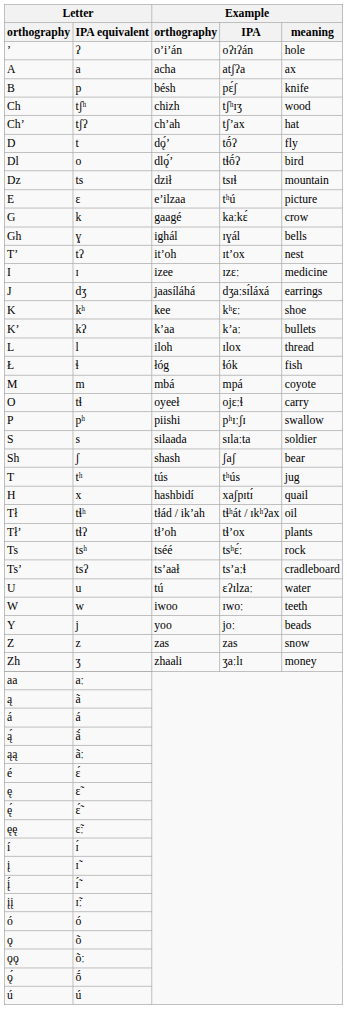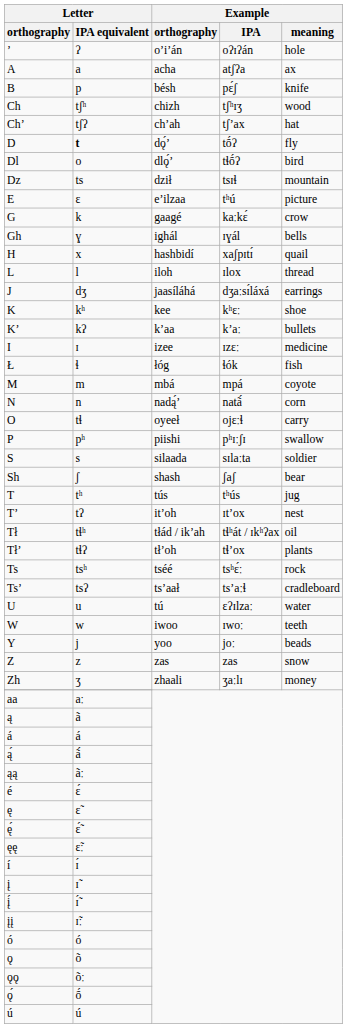 <table class="wikitable">
 <tr>
 <th colspan="2">Letter</th>
 <th colspan="3">Example</th>
 </tr>
 <tr>
 <th>orthography</th>
 <th>IPA equivalent</th>
 <th>orthography</th>
 <th>IPA</th>
 <th>meaning</th>
 </tr>
 <tr>
 <td>ʼ</td>
 <td>ʔ</td>
 <td>oʼiʼán</td>
 <td>oʔɪʔán</td>
 <td>hole</td>
 </tr>
 <tr>
 <td>A</td>
 <td>a</td>
 <td>acha</td>
 <td>atʃʔa</td>
 <td>ax</td>
 </tr>
 <tr>
 <td>B</td>
 <td>p</td>
 <td>bésh</td>
 <td>pɛ́ʃ</td>
 <td>knife</td>
 </tr>
 <tr>
 <td>Ch</td>
 <td>tʃʰ</td>
 <td>chizh</td>
 <td>tʃʰɪʒ</td>
 <td>wood</td>
 </tr>
 <tr>
 <td>Chʼ</td>
 <td>tʃʔ</td>
 <td>chʼah</td>
 <td>tʃʼax</td>
 <td>hat</td>
 </tr>
 <tr>
 <td>D</td>
-<td>t</td>
+<td><strong>t</strong></td>
 <td>dǫ́ʼ</td>
 <td>tṍʔ</td>
 <td>fly</td>
 </tr>
 <tr>
 <td>Dl</td>
 <td>o</td>
 <td>dlǫ́ʼ</td>
 <td>tɬṍʔ</td>
 <td>bird</td>
 </tr>
 <tr>
 <td>Dz</td>
 <td>ts</td>
 <td>dził</td>
 <td>tsɪɬ</td>
 <td>mountain</td>
 </tr>
 <tr>
 <td>E</td>
 <td>ɛ</td>
 <td>eʼilzaa</td>
 <td>tʰú</td>
 <td>picture</td>
 </tr>
 <tr>
 <td>G</td>
 <td>k</td>
 <td>gaagé</td>
 <td>kaːkɛ́</td>
 <td>crow</td>
 </tr>
 <tr>
 <td>Gh</td>
 <td>ɣ</td>
 <td>ighál</td>
 <td>ɪɣál</td>
 <td>bells</td>
 </tr>
 <tr>
-<td>Tʼ</td>
-<td>tʔ</td>
-<td>itʼoh</td>
-<td>ɪtʼox</td>
-<td>nest</td>
+<td>H</td>
+<td>x</td>
+<td>hashbidí</td>
+<td>xaʃpɪtɪ́</td>
+<td>quail</td>
 </tr>
 <tr>
-<td>I</td>
-<td>ɪ</td>
-<td>izee</td>
-<td>ɪzɛː</td>
-<td>medicine</td>
+<td>L</td>
+<td>l</td>
+<td>iloh</td>
+<td>ɪlox</td>
+<td>thread</td>
 </tr>
 <tr>
 <td>J</td>
 <td>dʒ</td>
 <td>jaasíláhá</td>
 <td>dʒaːsɪ́láxá</td>
 <td>earrings</td>
 </tr>
 <tr>
 <td>K</td>
 <td>kʰ</td>
 <td>kee</td>
 <td>kʰɛː</td>
 <td>shoe</td>
 </tr>
 <tr>
 <td>Kʼ</td>
 <td>kʔ</td>
 <td>kʼaa</td>
 <td>kʼaː</td>
 <td>bullets</td>
 </tr>
 <tr>
-<td>L</td>
-<td>l</td>
-<td>iloh</td>
-<td>ɪlox</td>
-<td>thread</td>
+<td>I</td>
+<td>ɪ</td>
+<td>izee</td>
+<td>ɪzɛː</td>
+<td>medicine</td>
 </tr>
 <tr>
 <td>Ł</td>
 <td>ɬ</td>
 <td>łóg</td>
 <td>ɬók</td>
 <td>fish</td>
 </tr>
 <tr>
 <td>M</td>
 <td>m</td>
 <td>mbá</td>
 <td>mpá</td>
 <td>coyote</td>
+</tr>
+<tr>
+<td>N</td>
+<td>n</td>
+<td>nadą́ʼ</td>
+<td>natã́</td>
+<td>corn</td>
 </tr>
 <tr>
 <td>O</td>
 <td>tɬ</td>
 <td>oyeeł</td>
 <td>ojɛːɬ</td>
 <td>carry</td>
 </tr>
 <tr>
 <td>P</td>
 <td>pʰ</td>
 <td>piishi</td>
 <td>pʰɪːʃɪ</td>
 <td>swallow</td>
 </tr>
 <tr>
 <td>S</td>
 <td>s</td>
 <td>silaada</td>
 <td>sɪlaːta</td>
 <td>soldier</td>
 </tr>
 <tr>
 <td>Sh</td>
 <td>ʃ</td>
 <td>shash</td>
 <td>ʃaʃ</td>
 <td>bear</td>
 </tr>
 <tr>
 <td>T</td>
 <td>tʰ</td>
 <td>tús</td>
 <td>tʰús</td>
 <td>jug</td>
 </tr>
 <tr>
-<td>H</td>
-<td>x</td>
-<td>hashbidí</td>
-<td>xaʃpɪtɪ́</td>
-<td>quail</td>
+<td>Tʼ</td>
+<td>tʔ</td>
+<td>itʼoh</td>
+<td>ɪtʼox</td>
+<td>nest</td>
 </tr>
 <tr>
 <td>Tł</td>
 <td>tɬʰ</td>
 <td>tłád / ikʼah</td>
 <td>tɬʰát / ɪkʰʔax</td>
 <td>oil</td>
 </tr>
 <tr>
 <td>Tłʼ</td>
 <td>tɬʔ</td>
 <td>tłʼoh</td>
 <td>tɬʼox</td>
 <td>plants</td>
 </tr>
 <tr>
 <td>Ts</td>
 <td>tsʰ</td>
 <td>tséé</td>
 <td>tsʰɛ́ː</td>
 <td>rock</td>
 </tr>
 <tr>
 <td>Tsʼ</td>
 <td>tsʔ</td>
 <td>tsʼaał</td>
 <td>tsʼaːɬ</td>
 <td>cradleboard</td>
 </tr>
 <tr>
 <td>U</td>
 <td>u</td>
 <td>tú</td>
 <td>ɛʔɪlzaː</td>
 <td>water</td>
 </tr>
 <tr>
 <td>W</td>
 <td>w</td>
 <td>iwoo</td>
 <td>ɪwoː</td>
 <td>teeth</td>
 </tr>
 <tr>
 <td>Y</td>
 <td>j</td>
 <td>yoo</td>
 <td>joː</td>
 <td>beads</td>
 </tr>
 <tr>
 <td>Z</td>
 <td>z</td>
 <td>zas</td>
 <td>zas</td>
 <td>snow</td>
 </tr>
 <tr>
 <td>Zh</td>
 <td>ʒ</td>
 <td>zhaali</td>
 <td>ʒaːlɪ</td>
 <td>money</td>
 </tr>
 <tr>
 </tr>
 <tr>
 <td>aa</td>
 <td>aː</td>
 </tr>
 <tr>
 <td>ą</td>
 <td>ã</td>
 </tr>
 <tr>
 <td>á</td>
 <td>á</td>
 </tr>
 <tr>
 <td>ą́</td>
 <td>ã́</td>
 </tr>
 <tr>
 <td>ąą</td>
 <td>ãː</td>
 </tr>
 <tr>
 <td>é</td>
 <td>ɛ́</td>
 </tr>
 <tr>
 <td>ę</td>
 <td>ɛ̃</td>
 </tr>
 <tr>
 <td>ę́</td>
 <td>ɛ̃́</td>
 </tr>
 <tr>
 <td>ęę</td>
 <td>ɛ̃ː</td>
 </tr>
 <tr>
 <td>í</td>
 <td>ɪ́</td>
 </tr>
 <tr>
 <td>į</td>
 <td>ɪ̃</td>
 </tr>
 <tr>
 <td>į́</td>
 <td>ɪ̃́</td>
 </tr>
 <tr>
 <td>įį</td>
 <td>ɪ̃ː</td>
 </tr>
 <tr>
 <td>ó</td>
 <td>ó</td>
 </tr>
 <tr>
 <td>ǫ</td>
 <td>õ</td>
 </tr>
 <tr>
 <td>ǫǫ</td>
 <td>õː</td>
 </tr>
 <tr>
 <td>ǫ́</td>
 <td>ṍ</td>
 </tr>
 <tr>
 <td>ú</td>
 <td>ú</td>
 </tr>
 </table>
